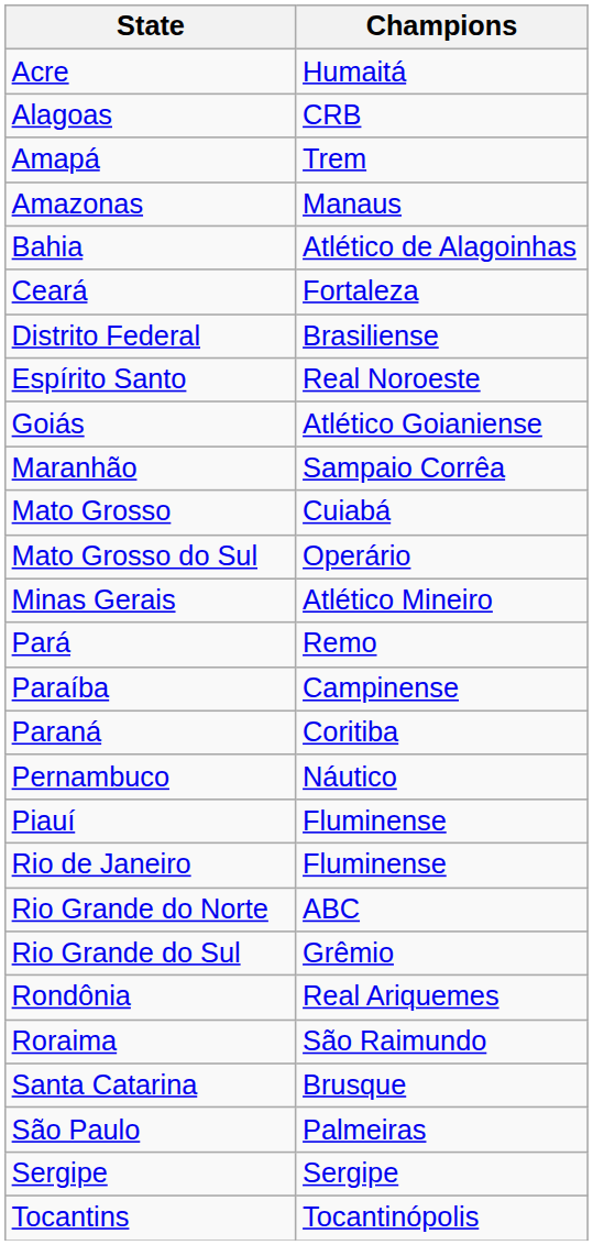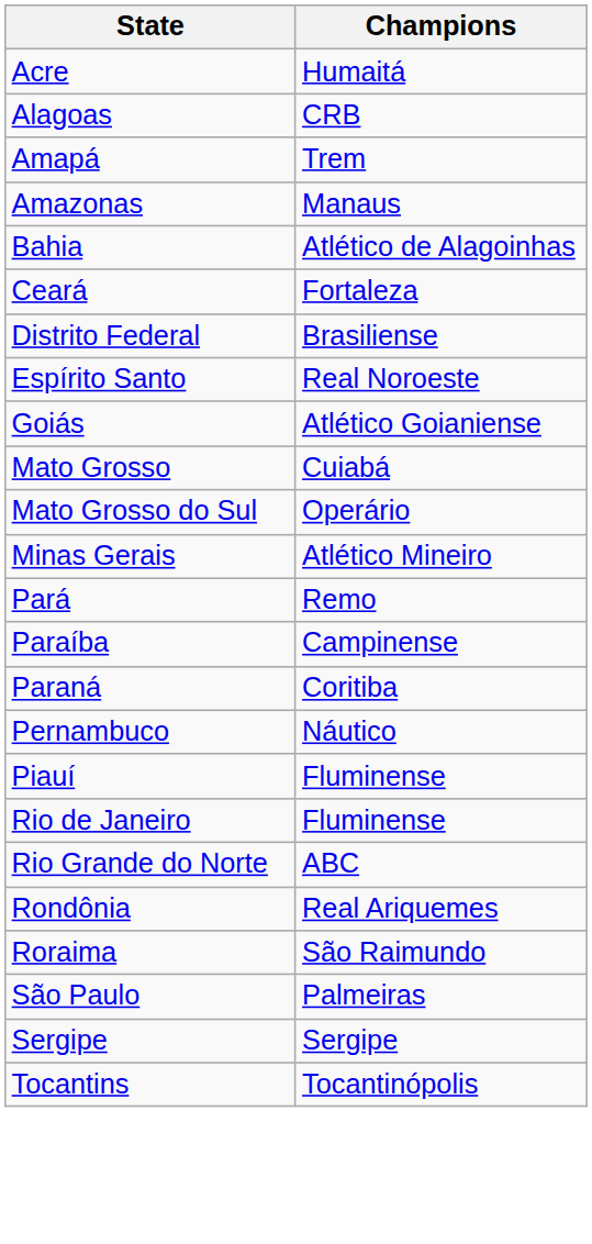 <table class="wikitable">
 <tr>
 <th width=160px>State</th>
 <th width=160px>Champions</th>
 </tr>
 <tr>
 <td> <a href='#'>Acre</a></td>
 <td><a href='#'>Humaitá</a></td>
 </tr>
 <tr>
 <td> <a href='#'>Alagoas</a></td>
 <td><a href='#'>CRB</a></td>
 </tr>
 <tr>
 <td> <a href='#'>Amapá</a></td>
 <td><a href='#'>Trem</a></td>
 </tr>
 <tr>
 <td> <a href='#'>Amazonas</a></td>
 <td><a href='#'>Manaus</a></td>
 </tr>
 <tr>
 <td> <a href='#'>Bahia</a></td>
 <td><a href='#'>Atlético de Alagoinhas</a></td>
 </tr>
 <tr>
 <td> <a href='#'>Ceará</a></td>
 <td><a href='#'>Fortaleza</a></td>
 </tr>
 <tr>
 <td> <a href='#'>Distrito Federal</a></td>
 <td><a href='#'>Brasiliense</a></td>
 </tr>
 <tr>
 <td> <a href='#'>Espírito Santo</a></td>
 <td><a href='#'>Real Noroeste</a></td>
 </tr>
 <tr>
 <td> <a href='#'>Goiás</a></td>
 <td><a href='#'>Atlético Goianiense</a></td>
 </tr>
 <tr>
-<td> <a href='#'>Maranhão</a></td>
-<td><a href='#'>Sampaio Corrêa</a></td>
-</tr>
-<tr>
 <td> <a href='#'>Mato Grosso</a></td>
 <td><a href='#'>Cuiabá</a></td>
 </tr>
 <tr>
 <td> <a href='#'>Mato Grosso do Sul</a></td>
 <td><a href='#'>Operário</a></td>
 </tr>
 <tr>
 <td> <a href='#'>Minas Gerais</a></td>
 <td><a href='#'>Atlético Mineiro</a></td>
 </tr>
 <tr>
 <td> <a href='#'>Pará</a></td>
 <td><a href='#'>Remo</a></td>
 </tr>
 <tr>
 <td> <a href='#'>Paraíba</a></td>
 <td><a href='#'>Campinense</a></td>
 </tr>
 <tr>
 <td> <a href='#'>Paraná</a></td>
 <td><a href='#'>Coritiba</a></td>
 </tr>
 <tr>
 <td> <a href='#'>Pernambuco</a></td>
 <td><a href='#'>Náutico</a></td>
 </tr>
 <tr>
 <td> <a href='#'>Piauí</a></td>
 <td><a href='#'>Fluminense</a></td>
 </tr>
 <tr>
 <td> <a href='#'>Rio de Janeiro</a></td>
 <td><a href='#'>Fluminense</a></td>
 </tr>
 <tr>
 <td> <a href='#'>Rio Grande do Norte</a></td>
 <td><a href='#'>ABC</a></td>
 </tr>
 <tr>
-<td> <a href='#'>Rio Grande do Sul</a></td>
-<td><a href='#'>Grêmio</a></td>
-</tr>
-<tr>
 <td> <a href='#'>Rondônia</a></td>
 <td><a href='#'>Real Ariquemes</a></td>
 </tr>
 <tr>
 <td> <a href='#'>Roraima</a></td>
 <td><a href='#'>São Raimundo</a></td>
-</tr>
-<tr>
-<td> <a href='#'>Santa Catarina</a></td>
-<td><a href='#'>Brusque</a></td>
 </tr>
 <tr>
 <td> <a href='#'>São Paulo</a></td>
 <td><a href='#'>Palmeiras</a></td>
 </tr>
 <tr>
 <td> <a href='#'>Sergipe</a></td>
 <td><a href='#'>Sergipe</a></td>
 </tr>
 <tr>
 <td> <a href='#'>Tocantins</a></td>
 <td><a href='#'>Tocantinópolis</a></td>
 </tr>
 </table>
